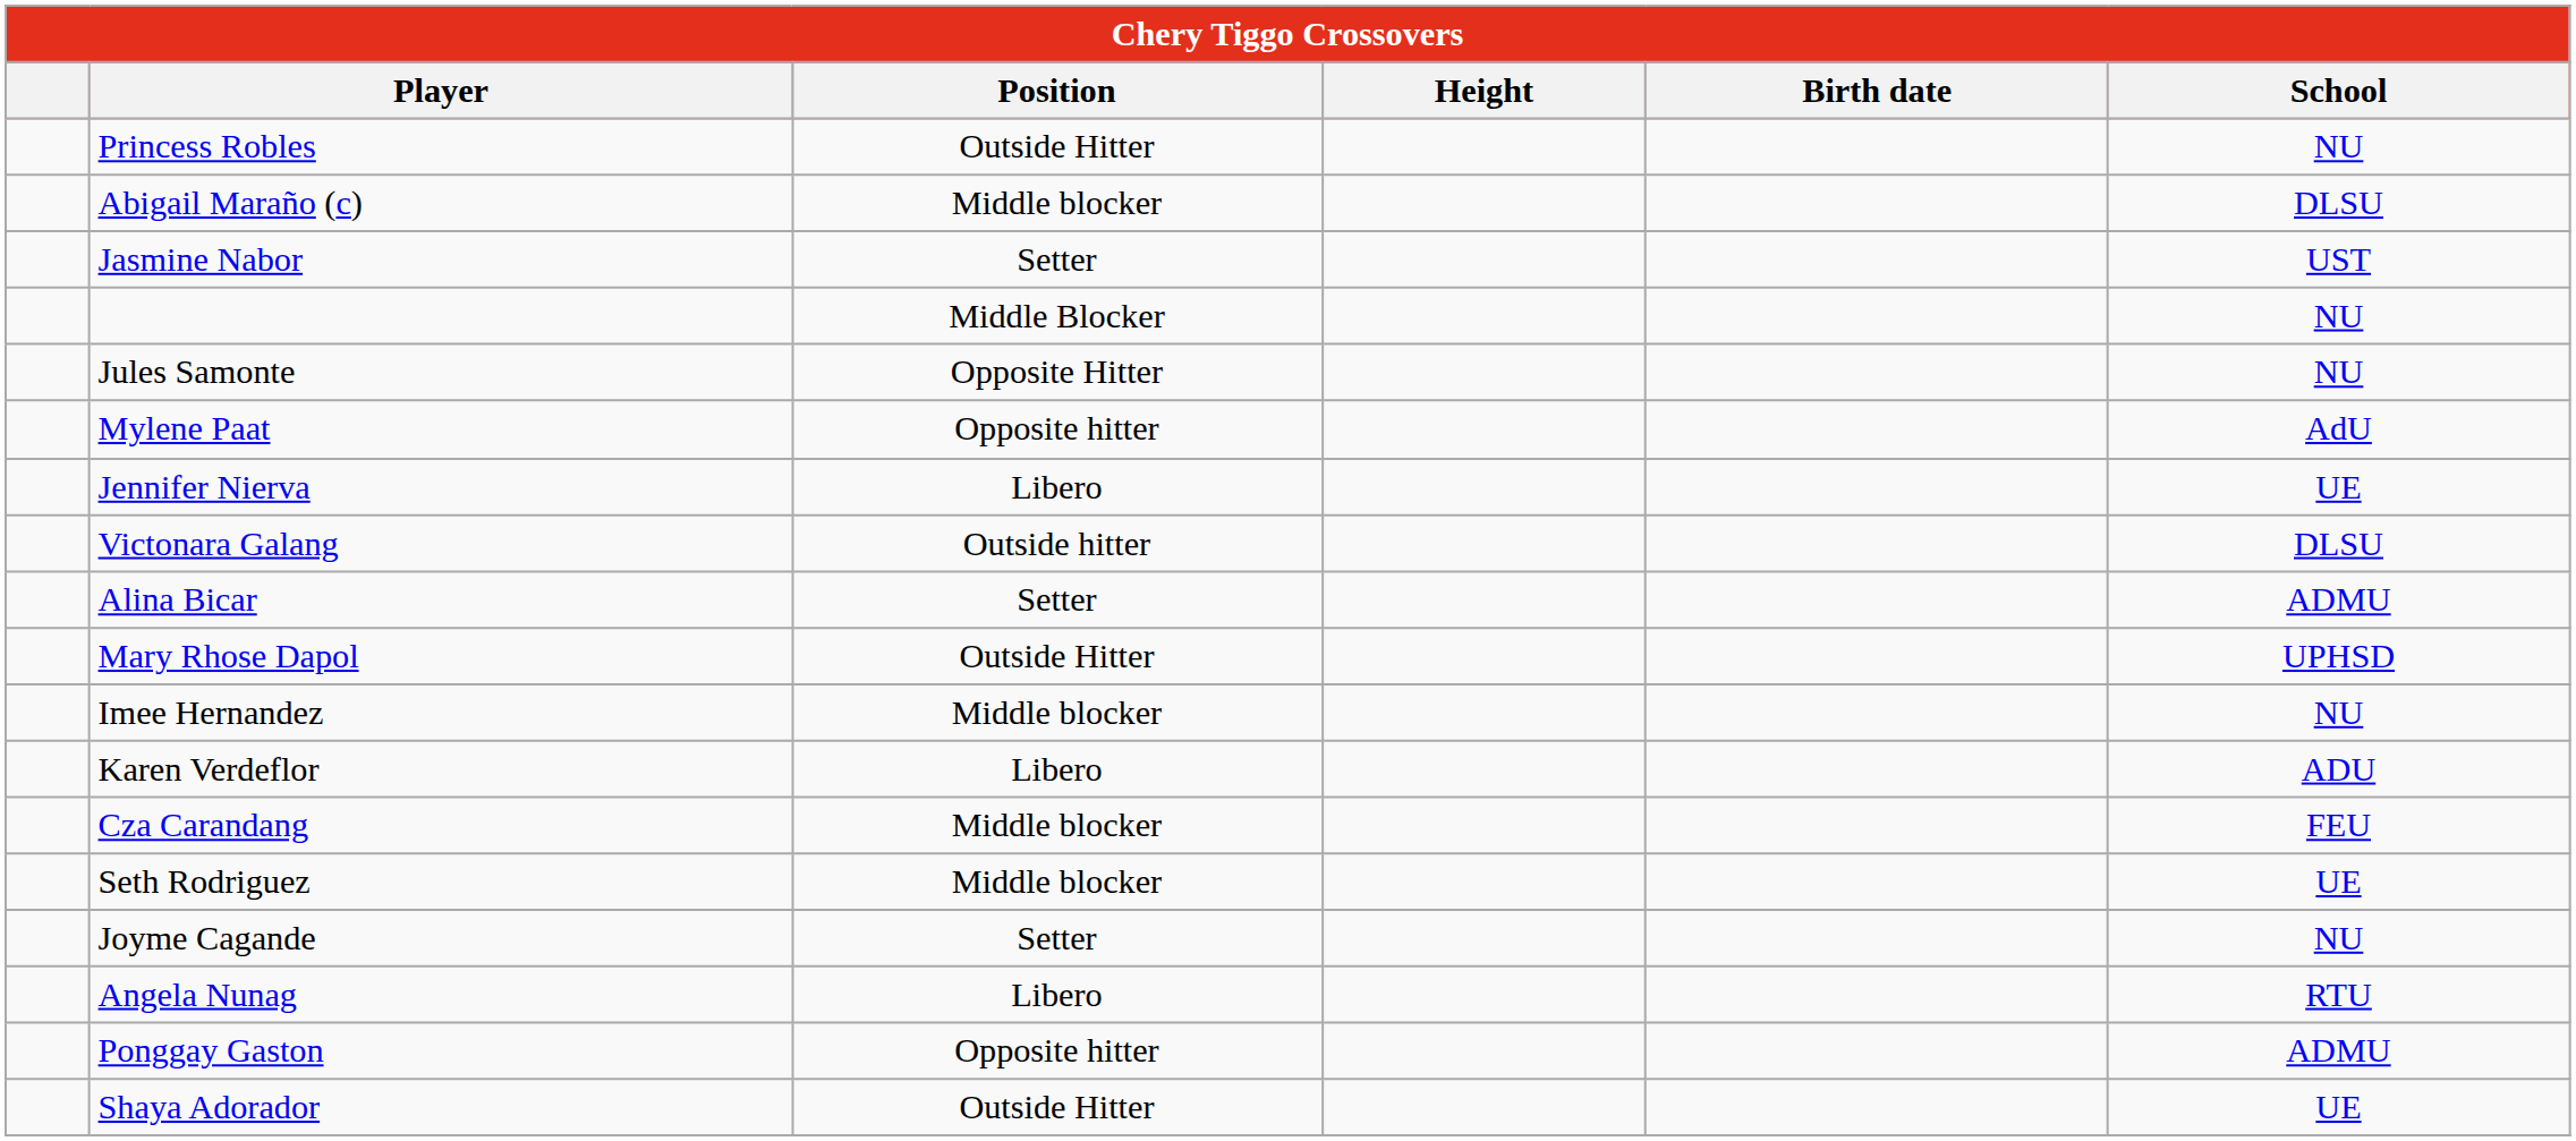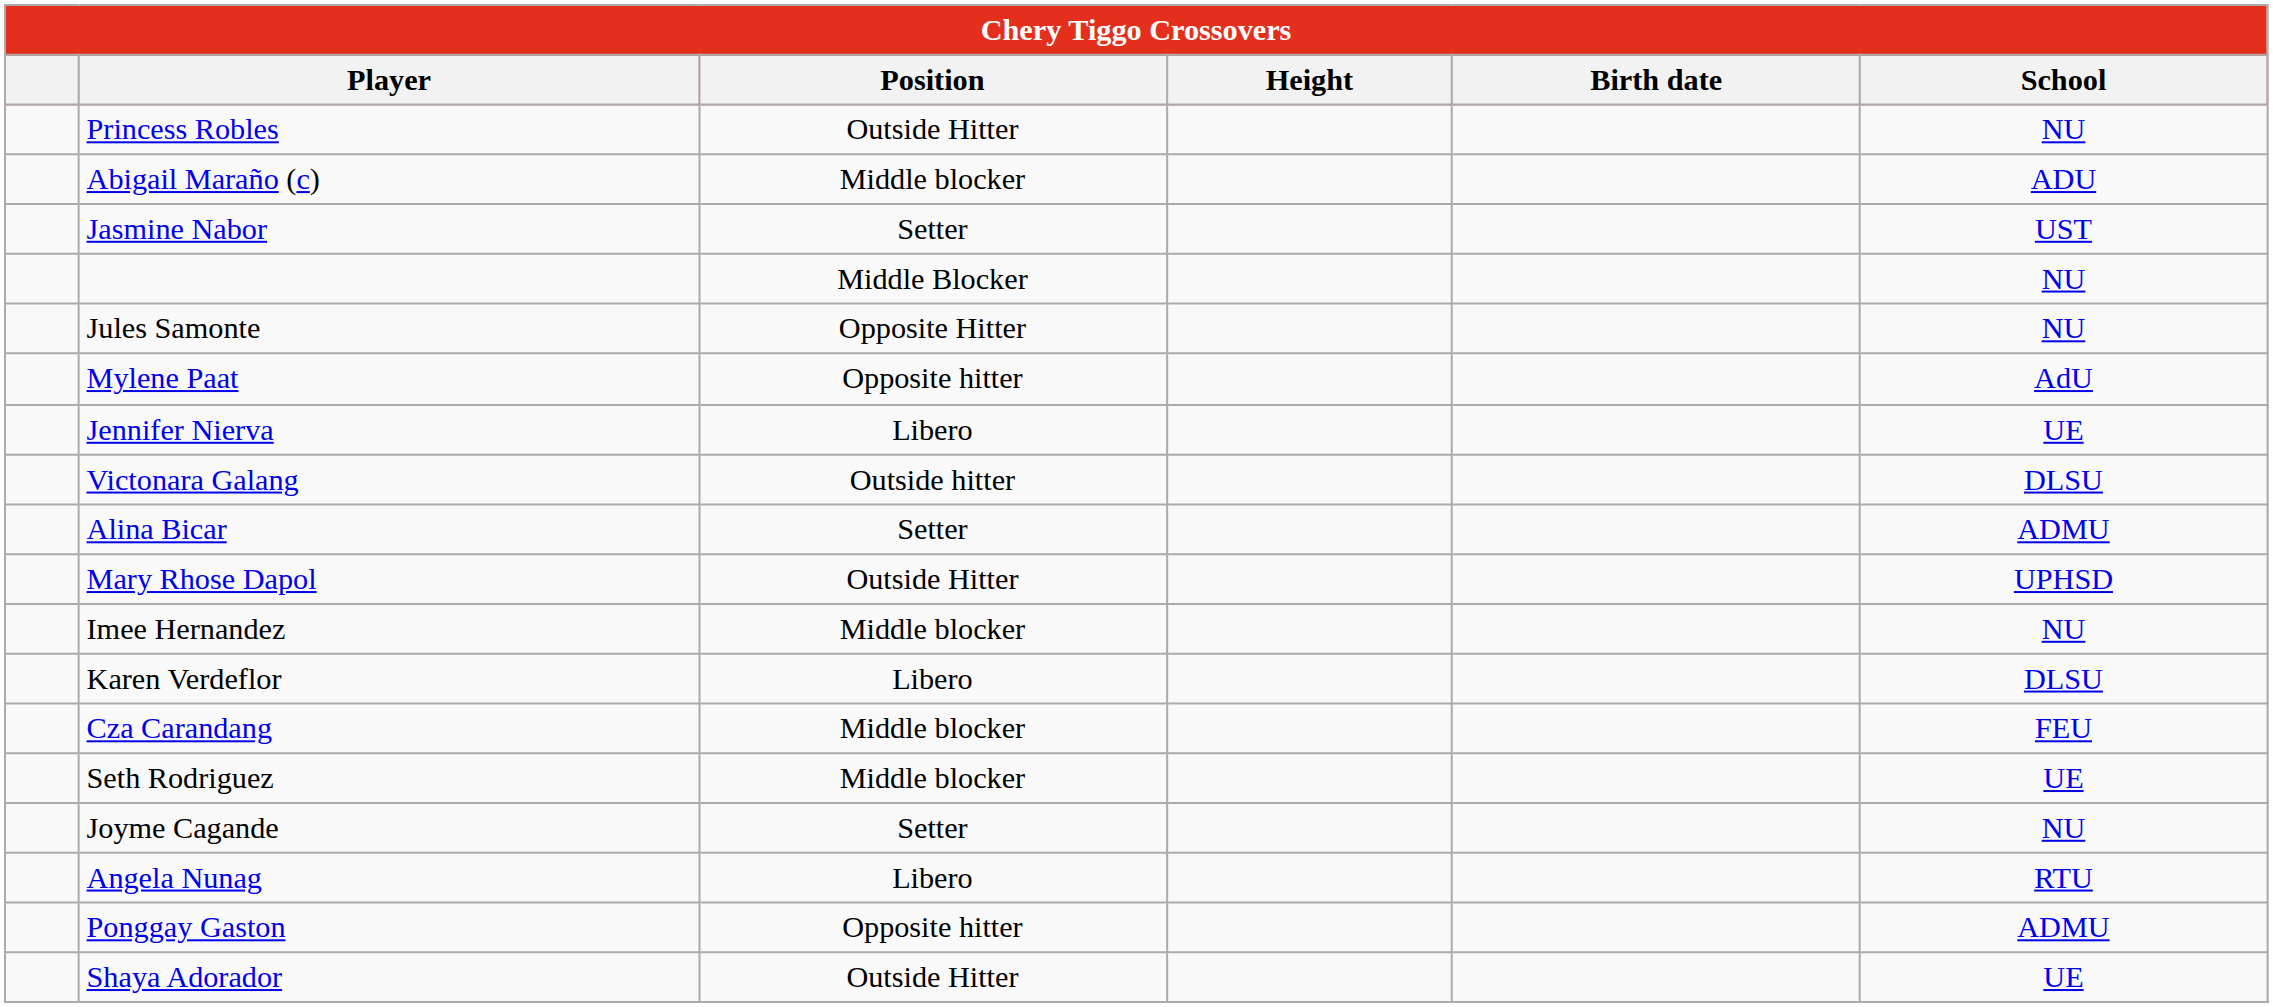 <table class="wikitable sortable" style="font-size:95%; text-align:left;">
 <tr>
 <th colspan="6" style= "background:#E42F1C; color:white; text-align: center"><strong>Chery Tiggo Crossovers</strong></th>
 </tr>
 <tr style="background:red;">
 <th style= "align=center; width:2em;"></th>
 <th style= "align=center;width:20em;">Player</th>
 <th style= "align=center; width:15em;">Position</th>
 <th style= "align=center; width:9em;">Height</th>
 <th style= "align=center; width:13em;">Birth date</th>
 <th style= "align=center; width:13em;">School</th>
 </tr>
 <tr align=center>
 <td></td>
 <td align=left> <a href='#'>Princess Robles</a></td>
 <td>Outside Hitter</td>
 <td></td>
 <td align=right></td>
 <td><a href='#'>NU</a></td>
 </tr>
 <tr align=center>
 <td></td>
 <td align=left> <a href='#'>Abigail Maraño</a> (<a href='#'>c</a>)</td>
 <td>Middle blocker</td>
 <td></td>
 <td align=right></td>
-<td><a href='#'>DLSU</a></td>
+<td><a href='#'>ADU</a></td>
 </tr>
 <tr align=center>
 <td></td>
 <td align=left> <a href='#'>Jasmine Nabor</a></td>
 <td>Setter</td>
 <td></td>
 <td align=right></td>
 <td><a href='#'>UST</a></td>
 </tr>
 <tr align=center>
 <td></td>
 <td align=left> </td>
 <td>Middle Blocker</td>
 <td></td>
 <td align=right></td>
 <td><a href='#'>NU</a></td>
 </tr>
 <tr align=center>
 <td></td>
 <td align=left> Jules Samonte</td>
 <td>Opposite Hitter</td>
 <td></td>
 <td align=right></td>
 <td><a href='#'>NU</a></td>
 </tr>
 <tr align=center>
 <td></td>
 <td align=left> <a href='#'>Mylene Paat</a></td>
 <td>Opposite hitter</td>
 <td></td>
 <td align=right></td>
 <td><a href='#'>AdU</a></td>
 </tr>
 <tr align=center>
 <td></td>
 <td align=left> <a href='#'>Jennifer Nierva</a></td>
 <td>Libero</td>
 <td></td>
 <td align=right></td>
 <td><a href='#'>UE</a></td>
 </tr>
 <tr align=center>
 <td></td>
 <td align=left> <a href='#'>Victonara Galang</a></td>
 <td>Outside hitter</td>
 <td></td>
 <td align=right></td>
 <td><a href='#'>DLSU</a></td>
 </tr>
 <tr align=center>
 <td></td>
 <td align=left> <a href='#'>Alina Bicar</a></td>
 <td>Setter</td>
 <td></td>
 <td align=right></td>
 <td><a href='#'>ADMU</a></td>
 </tr>
 <tr align=center>
 <td></td>
 <td align="left"> <a href='#'>Mary Rhose Dapol</a></td>
 <td>Outside Hitter</td>
 <td></td>
 <td align=right></td>
 <td><a href='#'>UPHSD</a></td>
 </tr>
 <tr align=center>
 <td></td>
 <td align=left> Imee Hernandez</td>
 <td>Middle blocker</td>
 <td></td>
 <td align=right></td>
 <td><a href='#'>NU</a></td>
 </tr>
 <tr align=center>
 <td></td>
 <td align="left"> Karen Verdeflor</td>
 <td>Libero</td>
 <td></td>
 <td align=right></td>
-<td><a href='#'>ADU</a></td>
+<td><a href='#'>DLSU</a></td>
 </tr>
 <tr align=center>
 <td></td>
 <td align=left> <a href='#'>Cza Carandang</a></td>
 <td>Middle blocker</td>
 <td></td>
 <td align=right></td>
 <td><a href='#'>FEU</a></td>
 </tr>
 <tr align=center>
 <td></td>
 <td align=left> Seth Rodriguez</td>
 <td>Middle blocker</td>
 <td></td>
 <td align=right></td>
 <td><a href='#'>UE</a></td>
 </tr>
 <tr align=center>
 <td></td>
 <td align=left> Joyme Cagande</td>
 <td>Setter</td>
 <td></td>
 <td align=right></td>
 <td><a href='#'>NU</a></td>
 </tr>
 <tr align=center>
 <td></td>
 <td style="text-align: left"> <a href='#'>Angela Nunag</a></td>
 <td>Libero</td>
 <td></td>
 <td align=right></td>
 <td><a href='#'>RTU</a></td>
 </tr>
 <tr align=center>
 <td></td>
 <td align=left> <a href='#'>Ponggay Gaston</a></td>
 <td>Opposite hitter</td>
 <td></td>
 <td align=right></td>
 <td><a href='#'>ADMU</a></td>
 </tr>
 <tr align=center>
 <td></td>
 <td align=left> <a href='#'>Shaya Adorador</a></td>
 <td>Outside Hitter</td>
 <td></td>
 <td align=right></td>
 <td><a href='#'>UE</a></td>
 </tr>
 <tr align=center>
 </tr>
 </table>
